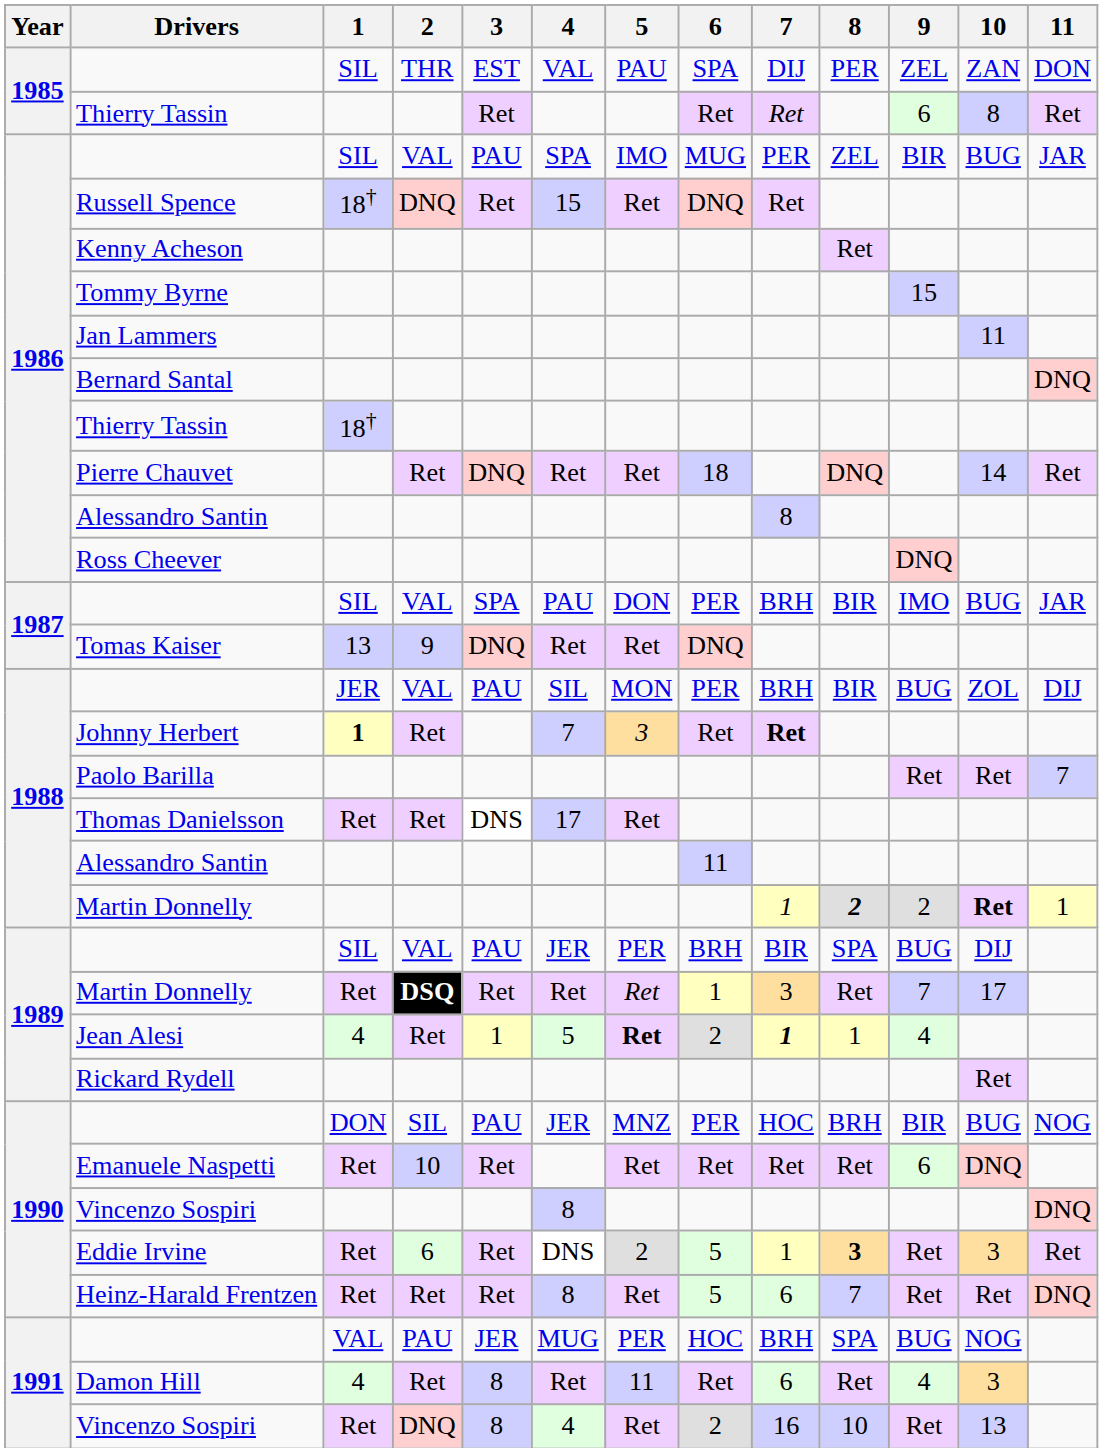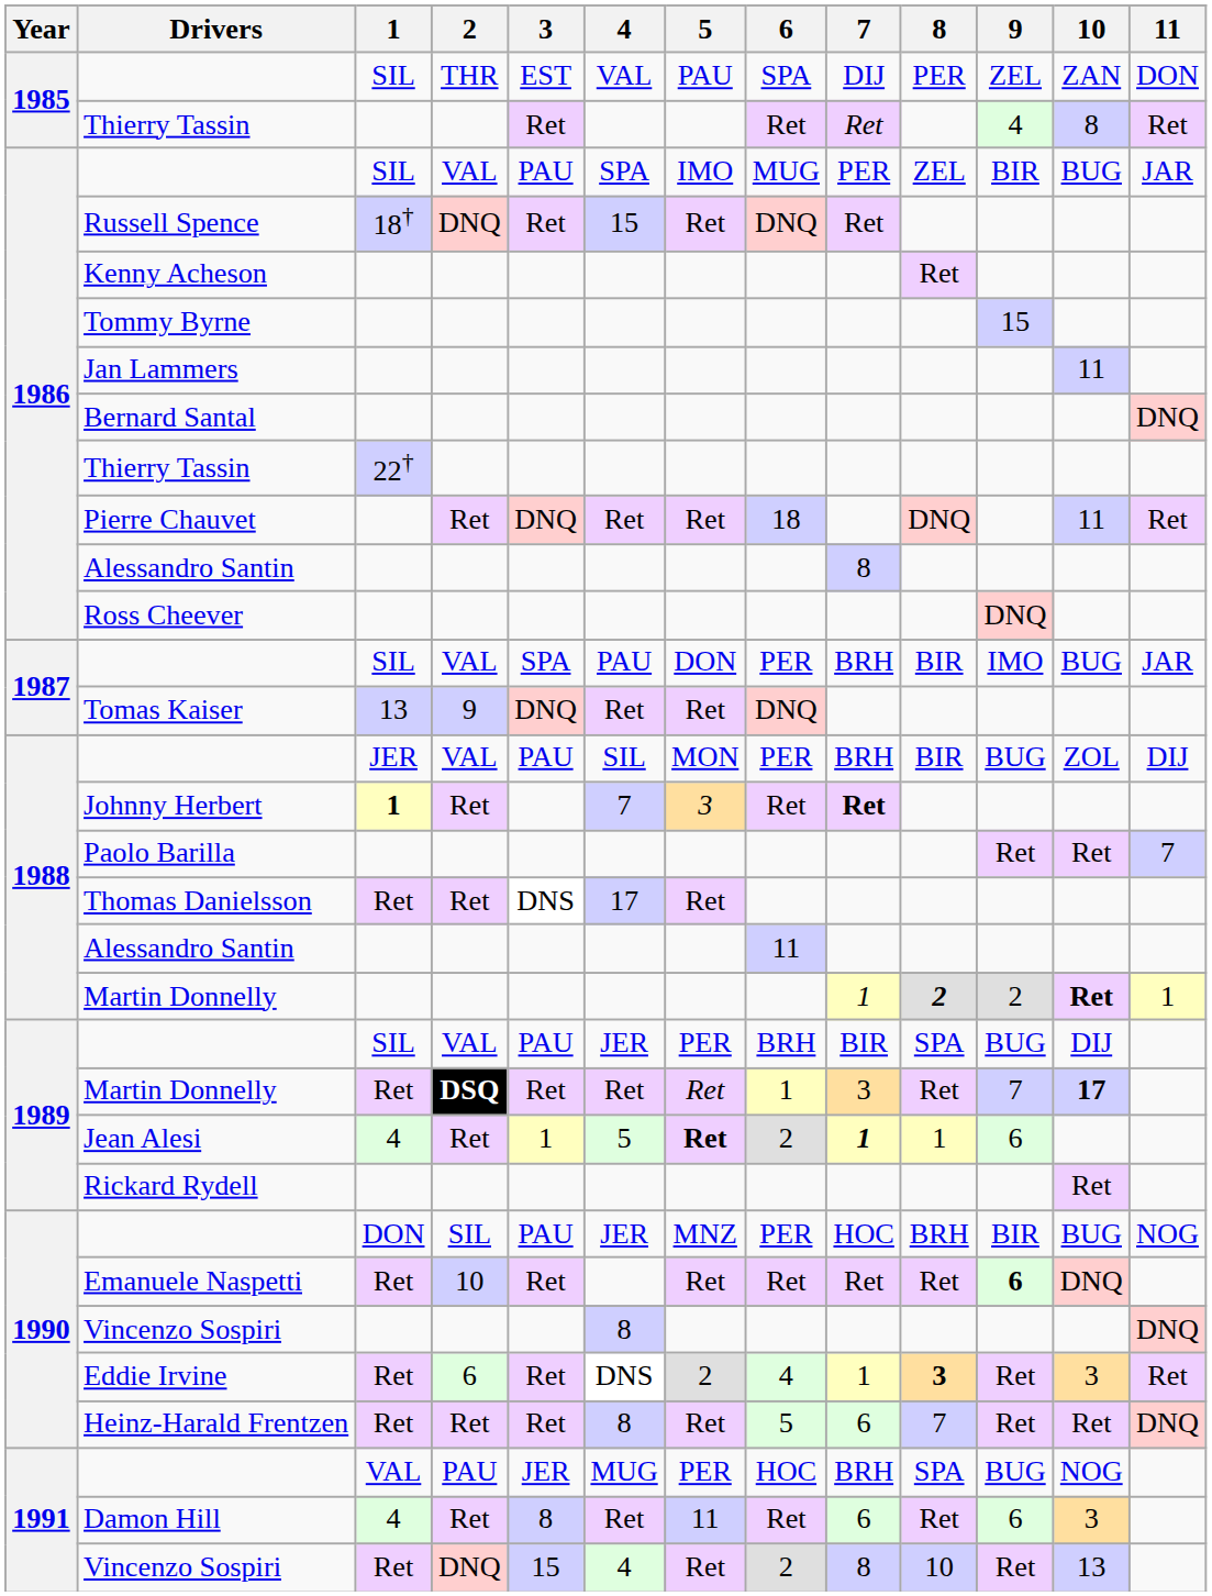 <table class="wikitable" style="text-align:center; font-size:85%">
 <tr>
 <th>Year</th>
 <th>Drivers</th>
 <th>1</th>
 <th>2</th>
 <th>3</th>
 <th>4</th>
 <th>5</th>
 <th>6</th>
 <th>7</th>
 <th>8</th>
 <th>9</th>
 <th>10</th>
 <th>11</th>
 </tr>
 <tr>
 <th rowspan="2"><a href='#'>1985</a></th>
 <td></td>
 <td><a href='#'>SIL</a></td>
 <td><a href='#'>THR</a></td>
 <td><a href='#'>EST</a></td>
 <td><a href='#'>VAL</a></td>
 <td><a href='#'>PAU</a></td>
 <td><a href='#'>SPA</a></td>
 <td><a href='#'>DIJ</a></td>
 <td><a href='#'>PER</a></td>
 <td><a href='#'>ZEL</a></td>
 <td><a href='#'>ZAN</a></td>
 <td><a href='#'>DON</a></td>
 </tr>
 <tr>
 <td align="left"> <a href='#'>Thierry Tassin</a></td>
 <td></td>
 <td></td>
 <td style="background:#EFCFFF;">Ret</td>
 <td></td>
 <td></td>
 <td style="background:#EFCFFF;">Ret</td>
 <td style="background:#EFCFFF;"><em>Ret</em></td>
 <td></td>
-<td style="background:#DFFFDF;">6</td>
+<td style="background:#DFFFDF;">4</td>
 <td style="background:#CFCFFF;">8</td>
 <td style="background:#EFCFFF;">Ret</td>
 </tr>
 <tr>
 <th rowspan="10"><a href='#'>1986</a></th>
 <td></td>
 <td><a href='#'>SIL</a></td>
 <td><a href='#'>VAL</a></td>
 <td><a href='#'>PAU</a></td>
 <td><a href='#'>SPA</a></td>
 <td><a href='#'>IMO</a></td>
 <td><a href='#'>MUG</a></td>
 <td><a href='#'>PER</a></td>
 <td><a href='#'>ZEL</a></td>
 <td><a href='#'>BIR</a></td>
 <td><a href='#'>BUG</a></td>
 <td><a href='#'>JAR</a></td>
 </tr>
 <tr>
 <td align="left"> <a href='#'>Russell Spence</a></td>
 <td style="background:#CFCFFF;">18<sup>†</sup></td>
 <td style="background:#FFCFCF;">DNQ</td>
 <td style="background:#EFCFFF;">Ret</td>
 <td style="background:#CFCFFF;">15</td>
 <td style="background:#EFCFFF;">Ret</td>
 <td style="background:#FFCFCF;">DNQ</td>
 <td style="background:#EFCFFF;">Ret</td>
 <td></td>
 <td></td>
 <td></td>
 <td></td>
 </tr>
 <tr>
 <td align="left"> <a href='#'>Kenny Acheson</a></td>
 <td></td>
 <td></td>
 <td></td>
 <td></td>
 <td></td>
 <td></td>
 <td></td>
 <td style="background:#EFCFFF;">Ret</td>
 <td></td>
 <td></td>
 <td></td>
 </tr>
 <tr>
 <td align="left"> <a href='#'>Tommy Byrne</a></td>
 <td></td>
 <td></td>
 <td></td>
 <td></td>
 <td></td>
 <td></td>
 <td></td>
 <td></td>
 <td style="background:#CFCFFF;">15</td>
 <td></td>
 <td></td>
 </tr>
 <tr>
 <td align="left"> <a href='#'>Jan Lammers</a></td>
 <td></td>
 <td></td>
 <td></td>
 <td></td>
 <td></td>
 <td></td>
 <td></td>
 <td></td>
 <td></td>
 <td style="background:#CFCFFF;">11</td>
 <td></td>
 </tr>
 <tr>
 <td align="left"> <a href='#'>Bernard Santal</a></td>
 <td></td>
 <td></td>
 <td></td>
 <td></td>
 <td></td>
 <td></td>
 <td></td>
 <td></td>
 <td></td>
 <td></td>
 <td style="background:#FFCFCF;">DNQ</td>
 </tr>
 <tr>
 <td align="left"> <a href='#'>Thierry Tassin</a></td>
-<td style="background:#CFCFFF;">18<sup>†</sup></td>
+<td style="background:#CFCFFF;">22<sup>†</sup></td>
 <td></td>
 <td></td>
 <td></td>
 <td></td>
 <td></td>
 <td></td>
 <td></td>
 <td></td>
 <td></td>
 <td></td>
 </tr>
 <tr>
 <td align="left"> <a href='#'>Pierre Chauvet</a></td>
 <td></td>
 <td style="background:#EFCFFF;">Ret</td>
 <td style="background:#FFCFCF;">DNQ</td>
 <td style="background:#EFCFFF;">Ret</td>
 <td style="background:#EFCFFF;">Ret</td>
 <td style="background:#CFCFFF;">18</td>
 <td></td>
 <td style="background:#FFCFCF;">DNQ</td>
 <td></td>
-<td style="background:#CFCFFF;">14</td>
+<td style="background:#CFCFFF;">11</td>
 <td style="background:#EFCFFF;">Ret</td>
 </tr>
 <tr>
 <td align="left"> <a href='#'>Alessandro Santin</a></td>
 <td></td>
 <td></td>
 <td></td>
 <td></td>
 <td></td>
 <td></td>
 <td style="background:#CFCFFF;">8</td>
 <td></td>
 <td></td>
 <td></td>
 <td></td>
 </tr>
 <tr>
 <td align="left"> <a href='#'>Ross Cheever</a></td>
 <td></td>
 <td></td>
 <td></td>
 <td></td>
 <td></td>
 <td></td>
 <td></td>
 <td></td>
 <td style="background:#FFCFCF;">DNQ</td>
 <td></td>
 <td></td>
 </tr>
 <tr>
 <th rowspan="2"><a href='#'>1987</a></th>
 <td></td>
 <td><a href='#'>SIL</a></td>
 <td><a href='#'>VAL</a></td>
 <td><a href='#'>SPA</a></td>
 <td><a href='#'>PAU</a></td>
 <td><a href='#'>DON</a></td>
 <td><a href='#'>PER</a></td>
 <td><a href='#'>BRH</a></td>
 <td><a href='#'>BIR</a></td>
 <td><a href='#'>IMO</a></td>
 <td><a href='#'>BUG</a></td>
 <td><a href='#'>JAR</a></td>
 </tr>
 <tr>
 <td align="left"> <a href='#'>Tomas Kaiser</a></td>
 <td style="background:#CFCFFF;">13</td>
 <td style="background:#CFCFFF;">9</td>
 <td style="background:#FFCFCF;">DNQ</td>
 <td style="background:#EFCFFF;">Ret</td>
 <td style="background:#EFCFFF;">Ret</td>
 <td style="background:#FFCFCF;">DNQ</td>
 <td></td>
 <td></td>
 <td></td>
 <td></td>
 <td></td>
 </tr>
 <tr>
 <th rowspan="6"><a href='#'>1988</a></th>
 <td></td>
 <td><a href='#'>JER</a></td>
 <td><a href='#'>VAL</a></td>
 <td><a href='#'>PAU</a></td>
 <td><a href='#'>SIL</a></td>
 <td><a href='#'>MON</a></td>
 <td><a href='#'>PER</a></td>
 <td><a href='#'>BRH</a></td>
 <td><a href='#'>BIR</a></td>
 <td><a href='#'>BUG</a></td>
 <td><a href='#'>ZOL</a></td>
 <td><a href='#'>DIJ</a></td>
 </tr>
 <tr>
 <td align="left"> <a href='#'>Johnny Herbert</a></td>
 <td style="background:#FFFFBF;"><strong>1</strong></td>
 <td style="background:#EFCFFF;">Ret</td>
 <td></td>
 <td style="background:#CFCFFF;">7</td>
 <td style="background:#FFDF9F;"><em>3</em></td>
 <td style="background:#EFCFFF;">Ret</td>
 <td style="background:#EFCFFF;"><strong>Ret</strong></td>
 <td></td>
 <td></td>
 <td></td>
 <td></td>
 </tr>
 <tr>
 <td align="left"> <a href='#'>Paolo Barilla</a></td>
 <td></td>
 <td></td>
 <td></td>
 <td></td>
 <td></td>
 <td></td>
 <td></td>
 <td></td>
 <td style="background:#EFCFFF;">Ret</td>
 <td style="background:#EFCFFF;">Ret</td>
 <td style="background:#CFCFFF;">7</td>
 </tr>
 <tr>
 <td align="left"> <a href='#'>Thomas Danielsson</a></td>
 <td style="background:#EFCFFF;">Ret</td>
 <td style="background:#EFCFFF;">Ret</td>
 <td style="background:#FFFFFF;">DNS</td>
 <td style="background:#CFCFFF;">17</td>
 <td style="background:#EFCFFF;">Ret</td>
 <td></td>
 <td></td>
 <td></td>
 <td></td>
 <td></td>
 <td></td>
 </tr>
 <tr>
 <td align="left"> <a href='#'>Alessandro Santin</a></td>
 <td></td>
 <td></td>
 <td></td>
 <td></td>
 <td></td>
 <td style="background:#CFCFFF;">11</td>
 <td></td>
 <td></td>
 <td></td>
 <td></td>
 <td></td>
 </tr>
 <tr>
 <td align="left"> <a href='#'>Martin Donnelly</a></td>
 <td></td>
 <td></td>
 <td></td>
 <td></td>
 <td></td>
 <td></td>
 <td style="background:#FFFFBF;"><em>1</em></td>
 <td style="background:#DFDFDF;"><strong><em>2</em></strong></td>
 <td style="background:#DFDFDF;">2</td>
 <td style="background:#EFCFFF;"><strong>Ret</strong></td>
 <td style="background:#FFFFBF;">1</td>
 </tr>
 <tr>
 <th rowspan="4"><a href='#'>1989</a></th>
 <td></td>
 <td><a href='#'>SIL</a></td>
 <td><a href='#'>VAL</a></td>
 <td><a href='#'>PAU</a></td>
 <td><a href='#'>JER</a></td>
 <td><a href='#'>PER</a></td>
 <td><a href='#'>BRH</a></td>
 <td><a href='#'>BIR</a></td>
 <td><a href='#'>SPA</a></td>
 <td><a href='#'>BUG</a></td>
 <td><a href='#'>DIJ</a></td>
 <td></td>
 </tr>
 <tr>
 <td align="left"> <a href='#'>Martin Donnelly</a></td>
 <td style="background:#EFCFFF;">Ret</td>
 <td style="background:#000000; color:white"><strong>DSQ</strong></td>
 <td style="background:#EFCFFF;">Ret</td>
 <td style="background:#EFCFFF;">Ret</td>
 <td style="background:#EFCFFF;"><em>Ret</em></td>
 <td style="background:#FFFFBF;">1</td>
 <td style="background:#FFDF9F;">3</td>
 <td style="background:#EFCFFF;">Ret</td>
 <td style="background:#CFCFFF;">7</td>
-<td style="background:#CFCFFF;">17</td>
+<td style="background:#CFCFFF;"><strong>17</strong></td>
 <td></td>
 </tr>
 <tr>
 <td align="left"> <a href='#'>Jean Alesi</a></td>
 <td style="background:#DFFFDF;">4</td>
 <td style="background:#EFCFFF;">Ret</td>
 <td style="background:#FFFFBF;">1</td>
 <td style="background:#DFFFDF;">5</td>
 <td style="background:#EFCFFF;"><strong>Ret</strong></td>
 <td style="background:#DFDFDF;">2</td>
 <td style="background:#FFFFBF;"><strong><em>1</em></strong></td>
 <td style="background:#FFFFBF;">1</td>
-<td style="background:#DFFFDF;">4</td>
+<td style="background:#DFFFDF;">6</td>
 <td></td>
 <td></td>
 </tr>
 <tr>
 <td align="left"> <a href='#'>Rickard Rydell</a></td>
 <td></td>
 <td></td>
 <td></td>
 <td></td>
 <td></td>
 <td></td>
 <td></td>
 <td></td>
 <td></td>
 <td style="background:#EFCFFF;">Ret</td>
 <td></td>
 </tr>
 <tr>
 <th rowspan="5"><a href='#'>1990</a></th>
 <td></td>
 <td><a href='#'>DON</a></td>
 <td><a href='#'>SIL</a></td>
 <td><a href='#'>PAU</a></td>
 <td><a href='#'>JER</a></td>
 <td><a href='#'>MNZ</a></td>
 <td><a href='#'>PER</a></td>
 <td><a href='#'>HOC</a></td>
 <td><a href='#'>BRH</a></td>
 <td><a href='#'>BIR</a></td>
 <td><a href='#'>BUG</a></td>
 <td><a href='#'>NOG</a></td>
 </tr>
 <tr>
 <td align="left"> <a href='#'>Emanuele Naspetti</a></td>
 <td style="background:#EFCFFF;">Ret</td>
 <td style="background:#CFCFFF;">10</td>
 <td style="background:#EFCFFF;">Ret</td>
 <td></td>
 <td style="background:#EFCFFF;">Ret</td>
 <td style="background:#EFCFFF;">Ret</td>
 <td style="background:#EFCFFF;">Ret</td>
 <td style="background:#EFCFFF;">Ret</td>
-<td style="background:#DFFFDF;">6</td>
+<td style="background:#DFFFDF;"><strong>6</strong></td>
 <td style="background:#FFCFCF;">DNQ</td>
 <td></td>
 </tr>
 <tr>
 <td align="left"> <a href='#'>Vincenzo Sospiri</a></td>
 <td></td>
 <td></td>
 <td></td>
 <td style="background:#CFCFFF;">8</td>
 <td></td>
 <td></td>
 <td></td>
 <td></td>
 <td></td>
 <td></td>
 <td style="background:#FFCFCF;">DNQ</td>
 </tr>
 <tr>
 <td align="left"> <a href='#'>Eddie Irvine</a></td>
 <td style="background:#EFCFFF;">Ret</td>
 <td style="background:#DFFFDF;">6</td>
 <td style="background:#EFCFFF;">Ret</td>
 <td style="background:#FFFFFF;">DNS</td>
 <td style="background:#DFDFDF;">2</td>
-<td style="background:#DFFFDF;">5</td>
+<td style="background:#DFFFDF;">4</td>
 <td style="background:#FFFFBF;">1</td>
 <td style="background:#FFDF9F;"><strong>3</strong></td>
 <td style="background:#EFCFFF;">Ret</td>
 <td style="background:#FFDF9F;">3</td>
 <td style="background:#EFCFFF;">Ret</td>
 </tr>
 <tr>
 <td align="left"> <a href='#'>Heinz-Harald Frentzen</a></td>
 <td style="background:#EFCFFF;">Ret</td>
 <td style="background:#EFCFFF;">Ret</td>
 <td style="background:#EFCFFF;">Ret</td>
 <td style="background:#CFCFFF;">8</td>
 <td style="background:#EFCFFF;">Ret</td>
 <td style="background:#DFFFDF;">5</td>
 <td style="background:#DFFFDF;">6</td>
 <td style="background:#CFCFFF;">7</td>
 <td style="background:#EFCFFF;">Ret</td>
 <td style="background:#EFCFFF;">Ret</td>
 <td style="background:#FFCFCF;">DNQ</td>
 </tr>
 <tr>
 <th rowspan="3"><a href='#'>1991</a></th>
 <td></td>
 <td><a href='#'>VAL</a></td>
 <td><a href='#'>PAU</a></td>
 <td><a href='#'>JER</a></td>
 <td><a href='#'>MUG</a></td>
 <td><a href='#'>PER</a></td>
 <td><a href='#'>HOC</a></td>
 <td><a href='#'>BRH</a></td>
 <td><a href='#'>SPA</a></td>
 <td><a href='#'>BUG</a></td>
 <td><a href='#'>NOG</a></td>
 <td></td>
 </tr>
 <tr>
 <td align="left"> <a href='#'>Damon Hill</a></td>
 <td style="background:#DFFFDF;">4</td>
 <td style="background:#EFCFFF;">Ret</td>
 <td style="background:#CFCFFF;">8</td>
 <td style="background:#EFCFFF;">Ret</td>
 <td style="background:#CFCFFF;">11</td>
 <td style="background:#EFCFFF;">Ret</td>
 <td style="background:#DFFFDF;">6</td>
 <td style="background:#EFCFFF;">Ret</td>
-<td style="background:#DFFFDF;">4</td>
+<td style="background:#DFFFDF;">6</td>
 <td style="background:#FFDF9F;">3</td>
 <td></td>
 </tr>
 <tr>
 <td align="left"> <a href='#'>Vincenzo Sospiri</a></td>
 <td style="background:#EFCFFF;">Ret</td>
 <td style="background:#FFCFCF;">DNQ</td>
-<td style="background:#CFCFFF;">8</td>
+<td style="background:#CFCFFF;">15</td>
 <td style="background:#DFFFDF;">4</td>
 <td style="background:#EFCFFF;">Ret</td>
 <td style="background:#DFDFDF;">2</td>
-<td style="background:#CFCFFF;">16</td>
+<td style="background:#CFCFFF;">8</td>
 <td style="background:#CFCFFF;">10</td>
 <td style="background:#EFCFFF;">Ret</td>
 <td style="background:#CFCFFF;">13</td>
 <td></td>
 </tr>
 </table>
